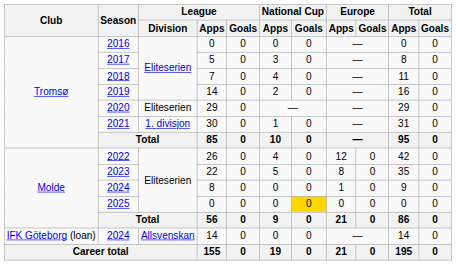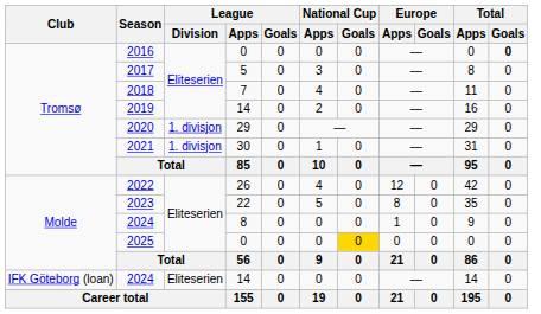 <table class="wikitable" style="text-align: center;">
 <tr>
 <th rowspan=2>Club</th>
 <th rowspan=2>Season</th>
 <th colspan=3>League</th>
 <th colspan=2>National Cup</th>
 <th colspan=2>Europe</th>
 <th colspan=2>Total</th>
 </tr>
 <tr>
 <th>Division</th>
 <th>Apps</th>
 <th>Goals</th>
 <th>Apps</th>
 <th>Goals</th>
 <th>Apps</th>
 <th>Goals</th>
 <th>Apps</th>
 <th>Goals</th>
 </tr>
 <tr>
 <td rowspan=7><a href='#'>Tromsø</a></td>
 <td><a href='#'>2016</a></td>
 <td rowspan=4><a href='#'>Eliteserien</a></td>
 <td>0</td>
 <td>0</td>
 <td>0</td>
 <td>0</td>
 <td colspan=2>—</td>
 <td>0</td>
-<td>0</td>
+<td><strong>0</strong></td>
 </tr>
 <tr>
 <td><a href='#'>2017</a></td>
 <td>5</td>
 <td>0</td>
 <td>3</td>
 <td>0</td>
 <td colspan=2>—</td>
 <td>8</td>
 <td>0</td>
 </tr>
 <tr>
 <td><a href='#'>2018</a></td>
 <td>7</td>
 <td>0</td>
 <td>4</td>
 <td>0</td>
 <td colspan=2>—</td>
 <td>11</td>
 <td>0</td>
 </tr>
 <tr>
 <td><a href='#'>2019</a></td>
 <td>14</td>
 <td>0</td>
 <td>2</td>
 <td>0</td>
 <td colspan=2>—</td>
 <td>16</td>
 <td>0</td>
 </tr>
 <tr>
 <td><a href='#'>2020</a></td>
-<td>Eliteserien</td>
+<td><a href='#'>1. divisjon</a></td>
 <td>29</td>
 <td>0</td>
 <td colspan=2>—</td>
 <td colspan=2>—</td>
 <td>29</td>
 <td>0</td>
 </tr>
 <tr>
 <td><a href='#'>2021</a></td>
 <td><a href='#'>1. divisjon</a></td>
 <td>30</td>
 <td>0</td>
 <td>1</td>
 <td>0</td>
 <td colspan=2>—</td>
 <td>31</td>
 <td>0</td>
 </tr>
 <tr>
 <th colspan=2>Total</th>
 <th>85</th>
 <th>0</th>
 <th>10</th>
 <th>0</th>
 <th colspan=2>—</th>
 <th>95</th>
 <th>0</th>
 </tr>
 <tr>
 <td rowspan=5><a href='#'>Molde</a></td>
 <td><a href='#'>2022</a></td>
 <td rowspan=4>Eliteserien</td>
 <td>26</td>
 <td>0</td>
 <td>4</td>
 <td>0</td>
 <td>12</td>
 <td>0</td>
 <td>42</td>
 <td>0</td>
 </tr>
 <tr>
 <td><a href='#'>2023</a></td>
 <td>22</td>
 <td>0</td>
 <td>5</td>
 <td>0</td>
 <td>8</td>
 <td>0</td>
 <td>35</td>
 <td>0</td>
 </tr>
 <tr>
 <td><a href='#'>2024</a></td>
 <td>8</td>
 <td>0</td>
 <td>0</td>
 <td>0</td>
 <td>1</td>
 <td>0</td>
 <td>9</td>
 <td>0</td>
 </tr>
 <tr>
 <td><a href='#'>2025</a></td>
 <td>0</td>
 <td>0</td>
 <td>0</td>
 <td style="background: gold;">0</td>
 <td>0</td>
 <td>0</td>
 <td>0</td>
 <td>0</td>
 </tr>
 <tr>
 <th colspan=2>Total</th>
 <th>56</th>
 <th>0</th>
 <th>9</th>
 <th>0</th>
 <th>21</th>
 <th>0</th>
 <th>86</th>
 <th>0</th>
 </tr>
 <tr>
 <td><a href='#'>IFK Göteborg</a> (loan)</td>
 <td><a href='#'>2024</a></td>
-<td><a href='#'>Allsvenskan</a></td>
+<td>Eliteserien</td>
 <td>14</td>
 <td>0</td>
 <td>0</td>
 <td>0</td>
 <td colspan=2>—</td>
 <td>14</td>
 <td>0</td>
 </tr>
 <tr>
 <th colspan=3>Career total</th>
 <th>155</th>
 <th>0</th>
 <th>19</th>
 <th>0</th>
 <th>21</th>
 <th>0</th>
 <th>195</th>
 <th>0</th>
 </tr>
 </table>
